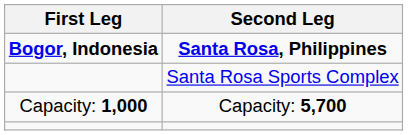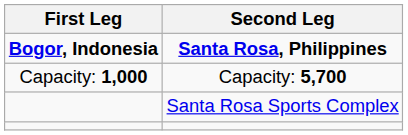 <table class="wikitable" style="text-align:center">
 <tr>
 <th>First Leg</th>
 <th>Second Leg</th>
 </tr>
 <tr>
 <td><strong><a href='#'>Bogor</a>, Indonesia</strong></td>
 <td><strong><a href='#'>Santa Rosa</a>, Philippines</strong></td>
 </tr>
 <tr>
+<td>Capacity: <strong>1,000</strong></td>
+<td>Capacity: <strong>5,700</strong></td>
+</tr>
+<tr>
 <td></td>
 <td><a href='#'>Santa Rosa Sports Complex</a></td>
-</tr>
-<tr>
-<td>Capacity: <strong>1,000</strong></td>
-<td>Capacity: <strong>5,700</strong></td>
 </tr>
 <tr>
 <td></td>
 <td></td>
 </tr>
 </table>
